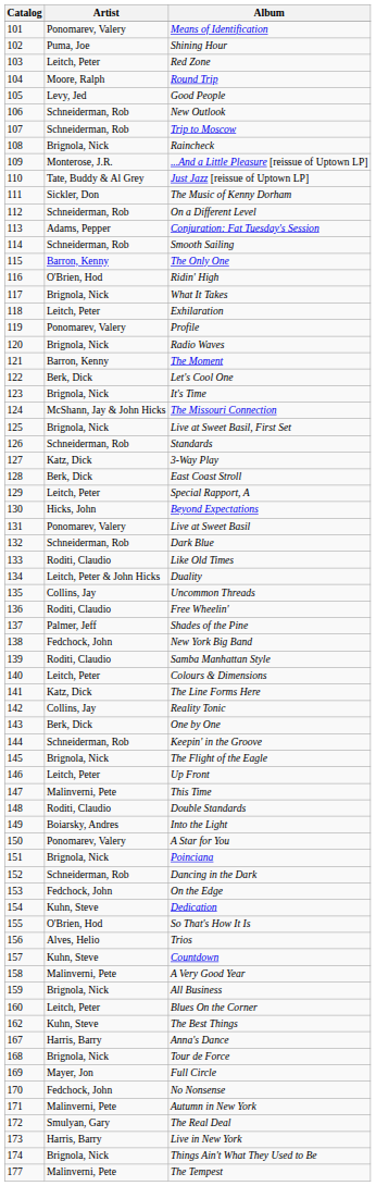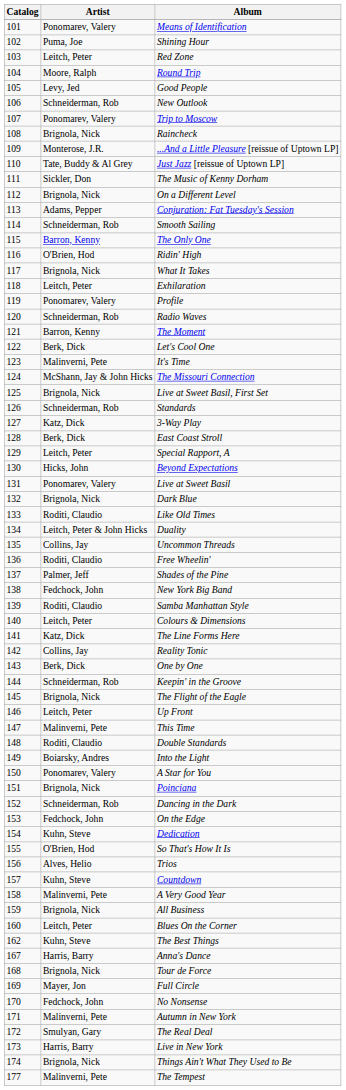 <table class="wikitable sortable">
 <tr>
 <th>Catalog</th>
 <th>Artist</th>
 <th>Album</th>
 </tr>
 <tr>
 </tr>
 <tr>
 <td>101</td>
 <td>Ponomarev, Valery</td>
 <td><em><a href='#'>Means of Identification</a></em></td>
 </tr>
 <tr>
 <td>102</td>
 <td>Puma, Joe</td>
 <td><em>Shining Hour</em></td>
 </tr>
 <tr>
 <td>103</td>
 <td>Leitch, Peter</td>
 <td><em>Red Zone</em></td>
 </tr>
 <tr>
 <td>104</td>
 <td>Moore, Ralph</td>
 <td><em><a href='#'>Round Trip</a></em></td>
 </tr>
 <tr>
 <td>105</td>
 <td>Levy, Jed</td>
 <td><em>Good People</em></td>
 </tr>
 <tr>
 <td>106</td>
 <td>Schneiderman, Rob</td>
 <td><em>New Outlook</em></td>
 </tr>
 <tr>
 <td>107</td>
-<td>Schneiderman, Rob</td>
+<td>Ponomarev, Valery</td>
 <td><em><a href='#'>Trip to Moscow</a></em></td>
 </tr>
 <tr>
 <td>108</td>
 <td>Brignola, Nick</td>
 <td><em>Raincheck</em></td>
 </tr>
 <tr>
 <td>109</td>
 <td>Monterose, J.R.</td>
 <td><em><a href='#'>...And a Little Pleasure</a></em> [reissue of Uptown LP]</td>
 </tr>
 <tr>
 <td>110</td>
 <td>Tate, Buddy & Al Grey</td>
 <td><em><a href='#'>Just Jazz</a></em> [reissue of Uptown LP]</td>
 </tr>
 <tr>
 <td>111</td>
 <td>Sickler, Don</td>
 <td><em>The Music of Kenny Dorham</em></td>
 </tr>
 <tr>
 <td>112</td>
-<td>Schneiderman, Rob</td>
+<td>Brignola, Nick</td>
 <td><em>On a Different Level</em></td>
 </tr>
 <tr>
 <td>113</td>
 <td>Adams, Pepper</td>
 <td><em><a href='#'>Conjuration: Fat Tuesday's Session</a></em></td>
 </tr>
 <tr>
 <td>114</td>
 <td>Schneiderman, Rob</td>
 <td><em>Smooth Sailing</em></td>
 </tr>
 <tr>
 <td>115</td>
 <td><a href='#'>Barron, Kenny</a></td>
 <td><em><a href='#'>The Only One</a></em></td>
 </tr>
 <tr>
 <td>116</td>
 <td>O'Brien, Hod</td>
 <td><em>Ridin' High</em></td>
 </tr>
 <tr>
 <td>117</td>
 <td>Brignola, Nick</td>
 <td><em>What It Takes</em></td>
 </tr>
 <tr>
 <td>118</td>
 <td>Leitch, Peter</td>
 <td><em>Exhilaration</em></td>
 </tr>
 <tr>
 <td>119</td>
 <td>Ponomarev, Valery</td>
 <td><em>Profile</em></td>
 </tr>
 <tr>
 <td>120</td>
-<td>Brignola, Nick</td>
+<td>Schneiderman, Rob</td>
 <td><em>Radio Waves</em></td>
 </tr>
 <tr>
 <td>121</td>
 <td>Barron, Kenny</td>
 <td><em><a href='#'>The Moment</a></em></td>
 </tr>
 <tr>
 <td>122</td>
 <td>Berk, Dick</td>
 <td><em>Let's Cool One</em></td>
 </tr>
 <tr>
 <td>123</td>
-<td>Brignola, Nick</td>
+<td>Malinverni, Pete</td>
 <td><em>It's Time</em></td>
 </tr>
 <tr>
 <td>124</td>
 <td>McShann, Jay & John Hicks</td>
 <td><em><a href='#'>The Missouri Connection</a></em></td>
 </tr>
 <tr>
 <td>125</td>
 <td>Brignola, Nick</td>
 <td><em>Live at Sweet Basil, First Set</em></td>
 </tr>
 <tr>
 <td>126</td>
 <td>Schneiderman, Rob</td>
 <td><em>Standards</em></td>
 </tr>
 <tr>
 <td>127</td>
 <td>Katz, Dick</td>
 <td><em>3-Way Play</em></td>
 </tr>
 <tr>
 <td>128</td>
 <td>Berk, Dick</td>
 <td><em>East Coast Stroll</em></td>
 </tr>
 <tr>
 <td>129</td>
 <td>Leitch, Peter</td>
 <td><em>Special Rapport, A</em></td>
 </tr>
 <tr>
 <td>130</td>
 <td>Hicks, John</td>
 <td><em><a href='#'>Beyond Expectations</a></em></td>
 </tr>
 <tr>
 <td>131</td>
 <td>Ponomarev, Valery</td>
 <td><em>Live at Sweet Basil</em></td>
 </tr>
 <tr>
 <td>132</td>
-<td>Schneiderman, Rob</td>
+<td>Brignola, Nick</td>
 <td><em>Dark Blue</em></td>
 </tr>
 <tr>
 <td>133</td>
 <td>Roditi, Claudio</td>
 <td><em>Like Old Times</em></td>
 </tr>
 <tr>
 <td>134</td>
 <td>Leitch, Peter & John Hicks</td>
 <td><em>Duality</em></td>
 </tr>
 <tr>
 <td>135</td>
 <td>Collins, Jay</td>
 <td><em>Uncommon Threads</em></td>
 </tr>
 <tr>
 <td>136</td>
 <td>Roditi, Claudio</td>
 <td><em>Free Wheelin' </em></td>
 </tr>
 <tr>
 <td>137</td>
 <td>Palmer, Jeff</td>
 <td><em>Shades of the Pine</em></td>
 </tr>
 <tr>
 <td>138</td>
 <td>Fedchock, John</td>
 <td><em>New York Big Band</em></td>
 </tr>
 <tr>
 <td>139</td>
 <td>Roditi, Claudio</td>
 <td><em>Samba Manhattan Style</em></td>
 </tr>
 <tr>
 <td>140</td>
 <td>Leitch, Peter</td>
 <td><em>Colours & Dimensions</em></td>
 </tr>
 <tr>
 <td>141</td>
 <td>Katz, Dick</td>
 <td><em>The Line Forms Here</em></td>
 </tr>
 <tr>
 <td>142</td>
 <td>Collins, Jay</td>
 <td><em>Reality Tonic</em></td>
 </tr>
 <tr>
 <td>143</td>
 <td>Berk, Dick</td>
 <td><em>One by One</em></td>
 </tr>
 <tr>
 <td>144</td>
 <td>Schneiderman, Rob</td>
 <td><em>Keepin' in the Groove</em></td>
 </tr>
 <tr>
 <td>145</td>
 <td>Brignola, Nick</td>
 <td><em>The Flight of the Eagle</em></td>
 </tr>
 <tr>
 <td>146</td>
 <td>Leitch, Peter</td>
 <td><em>Up Front</em></td>
 </tr>
 <tr>
 <td>147</td>
 <td>Malinverni, Pete</td>
 <td><em>This Time</em></td>
 </tr>
 <tr>
 <td>148</td>
 <td>Roditi, Claudio</td>
 <td><em>Double Standards</em></td>
 </tr>
 <tr>
 <td>149</td>
 <td>Boiarsky, Andres</td>
 <td><em>Into the Light</em></td>
 </tr>
 <tr>
 <td>150</td>
 <td>Ponomarev, Valery</td>
 <td><em>A Star for You</em></td>
 </tr>
 <tr>
 <td>151</td>
 <td>Brignola, Nick</td>
 <td><em><a href='#'>Poinciana</a></em></td>
 </tr>
 <tr>
 <td>152</td>
 <td>Schneiderman, Rob</td>
 <td><em>Dancing in the Dark</em></td>
 </tr>
 <tr>
 <td>153</td>
 <td>Fedchock, John</td>
 <td><em>On the Edge</em></td>
 </tr>
 <tr>
 <td>154</td>
 <td>Kuhn, Steve</td>
 <td><em><a href='#'>Dedication</a></em></td>
 </tr>
 <tr>
 <td>155</td>
 <td>O'Brien, Hod</td>
 <td><em>So That's How It Is</em></td>
 </tr>
 <tr>
 <td>156</td>
 <td>Alves, Helio</td>
 <td><em>Trios</em></td>
 </tr>
 <tr>
 <td>157</td>
 <td>Kuhn, Steve</td>
 <td><em><a href='#'>Countdown</a></em></td>
 </tr>
 <tr>
 <td>158</td>
 <td>Malinverni, Pete</td>
 <td><em>A Very Good Year</em></td>
 </tr>
 <tr>
 <td>159</td>
 <td>Brignola, Nick</td>
 <td><em>All Business</em></td>
 </tr>
 <tr>
 <td>160</td>
 <td>Leitch, Peter</td>
 <td><em>Blues On the Corner</em></td>
 </tr>
 <tr>
 <td>162</td>
 <td>Kuhn, Steve</td>
 <td><em>The Best Things</em></td>
 </tr>
 <tr>
 <td>167</td>
 <td>Harris, Barry</td>
 <td><em>Anna's Dance</em></td>
 </tr>
 <tr>
 <td>168</td>
 <td>Brignola, Nick</td>
 <td><em>Tour de Force</em></td>
 </tr>
 <tr>
 <td>169</td>
 <td>Mayer, Jon</td>
 <td><em>Full Circle</em></td>
 </tr>
 <tr>
 <td>170</td>
 <td>Fedchock, John</td>
 <td><em>No Nonsense</em></td>
 </tr>
 <tr>
 <td>171</td>
 <td>Malinverni, Pete</td>
 <td><em>Autumn in New York</em></td>
 </tr>
 <tr>
 <td>172</td>
 <td>Smulyan, Gary</td>
 <td><em>The Real Deal</em></td>
 </tr>
 <tr>
 <td>173</td>
 <td>Harris, Barry</td>
 <td><em>Live in New York</em></td>
 </tr>
 <tr>
 <td>174</td>
 <td>Brignola, Nick</td>
 <td><em>Things Ain't What They Used to Be</em></td>
 </tr>
 <tr>
 <td>177</td>
 <td>Malinverni, Pete</td>
 <td><em>The Tempest</em></td>
 </tr>
 </table>
